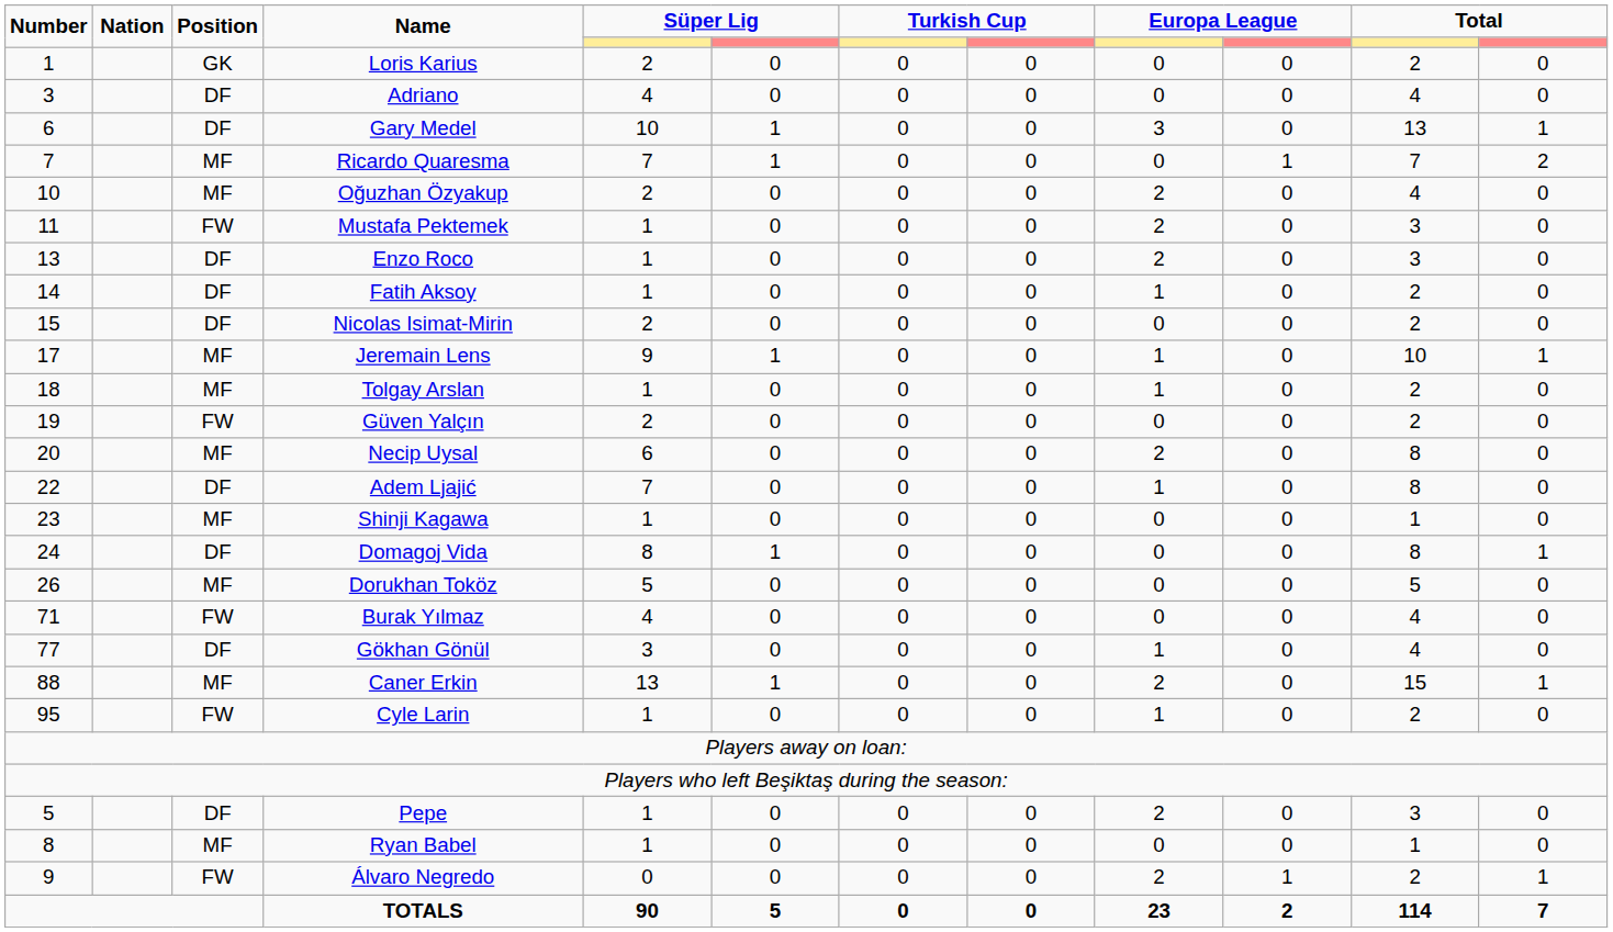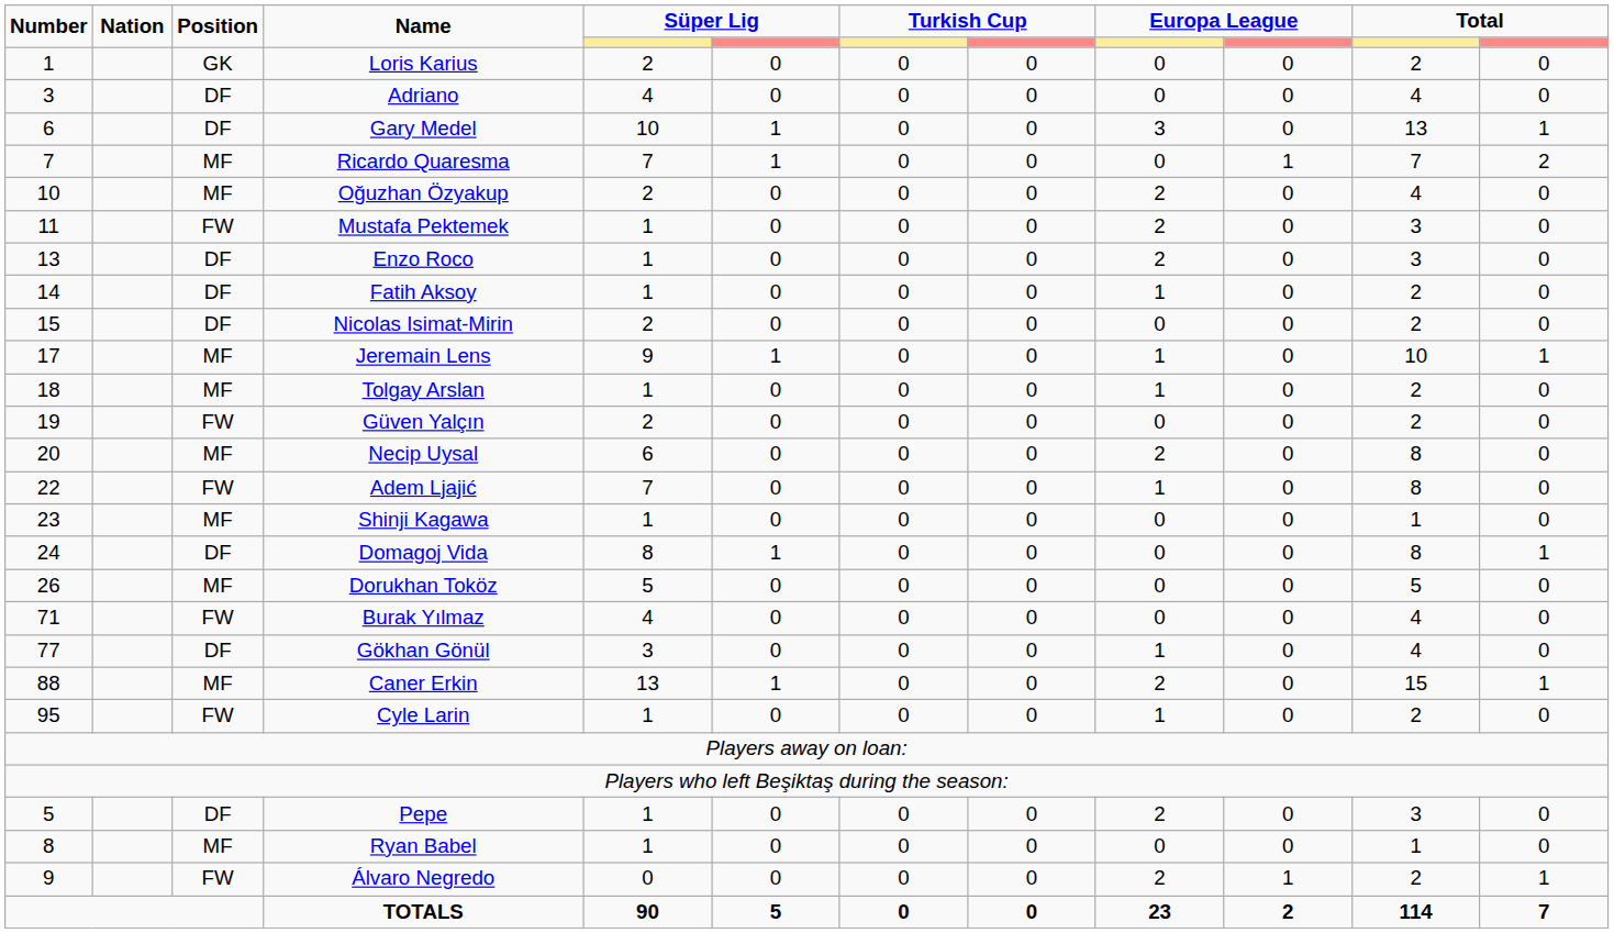 <table class="wikitable" style="text-align:center;">
 <tr>
 <td rowspan="2"  style="width:5%; text-align:center;"><strong>Number</strong></td>
 <td rowspan="2"  style="width:5%; text-align:center;"><strong>Nation</strong></td>
 <td rowspan="2"  style="width:5%; text-align:center;"><strong>Position</strong></td>
 <td rowspan="2"  style="width:20%; text-align:center;"><strong>Name</strong></td>
 <td colspan="2" style="text-align:center;"><strong><a href='#'>Süper Lig</a></strong></td>
 <td colspan="2" style="text-align:center;"><strong><a href='#'>Turkish Cup</a></strong></td>
 <td colspan="2" style="text-align:center;"><strong><a href='#'>Europa League</a></strong></td>
 <td colspan="2" style="text-align:center;"><strong>Total</strong></td>
 </tr>
 <tr>
 <th style="width:60px; background:#fe9;"></th>
 <th style="width:60px; background:#ff8888;"></th>
 <th style="width:60px; background:#fe9;"></th>
 <th style="width:60px; background:#ff8888;"></th>
 <th style="width:60px; background:#fe9;"></th>
 <th style="width:60px; background:#ff8888;"></th>
 <th style="width:60px; background:#fe9;"></th>
 <th style="width:60px; background:#ff8888;"></th>
 </tr>
 <tr>
 <td>1</td>
 <td></td>
 <td>GK</td>
 <td><a href='#'>Loris Karius</a></td>
 <td>2</td>
 <td>0</td>
 <td>0</td>
 <td>0</td>
 <td>0</td>
 <td>0</td>
 <td>2</td>
 <td>0</td>
 </tr>
 <tr>
 <td>3</td>
 <td></td>
 <td>DF</td>
 <td><a href='#'>Adriano</a></td>
 <td>4</td>
 <td>0</td>
 <td>0</td>
 <td>0</td>
 <td>0</td>
 <td>0</td>
 <td>4</td>
 <td>0</td>
 </tr>
 <tr>
 <td>6</td>
 <td></td>
 <td>DF</td>
 <td><a href='#'>Gary Medel</a></td>
 <td>10</td>
 <td>1</td>
 <td>0</td>
 <td>0</td>
 <td>3</td>
 <td>0</td>
 <td>13</td>
 <td>1</td>
 </tr>
 <tr>
 <td>7</td>
 <td></td>
 <td>MF</td>
 <td><a href='#'>Ricardo Quaresma</a></td>
 <td>7</td>
 <td>1</td>
 <td>0</td>
 <td>0</td>
 <td>0</td>
 <td>1</td>
 <td>7</td>
 <td>2</td>
 </tr>
 <tr>
 <td>10</td>
 <td></td>
 <td>MF</td>
 <td><a href='#'>Oğuzhan Özyakup</a></td>
 <td>2</td>
 <td>0</td>
 <td>0</td>
 <td>0</td>
 <td>2</td>
 <td>0</td>
 <td>4</td>
 <td>0</td>
 </tr>
 <tr>
 <td>11</td>
 <td></td>
 <td>FW</td>
 <td><a href='#'>Mustafa Pektemek</a></td>
 <td>1</td>
 <td>0</td>
 <td>0</td>
 <td>0</td>
 <td>2</td>
 <td>0</td>
 <td>3</td>
 <td>0</td>
 </tr>
 <tr>
 <td>13</td>
 <td></td>
 <td>DF</td>
 <td><a href='#'>Enzo Roco</a></td>
 <td>1</td>
 <td>0</td>
 <td>0</td>
 <td>0</td>
 <td>2</td>
 <td>0</td>
 <td>3</td>
 <td>0</td>
 </tr>
 <tr>
 <td>14</td>
 <td></td>
 <td>DF</td>
 <td><a href='#'>Fatih Aksoy</a></td>
 <td>1</td>
 <td>0</td>
 <td>0</td>
 <td>0</td>
 <td>1</td>
 <td>0</td>
 <td>2</td>
 <td>0</td>
 </tr>
 <tr>
 <td>15</td>
 <td></td>
 <td>DF</td>
 <td><a href='#'>Nicolas Isimat-Mirin</a></td>
 <td>2</td>
 <td>0</td>
 <td>0</td>
 <td>0</td>
 <td>0</td>
 <td>0</td>
 <td>2</td>
 <td>0</td>
 </tr>
 <tr>
 <td>17</td>
 <td></td>
 <td>MF</td>
 <td><a href='#'>Jeremain Lens</a></td>
 <td>9</td>
 <td>1</td>
 <td>0</td>
 <td>0</td>
 <td>1</td>
 <td>0</td>
 <td>10</td>
 <td>1</td>
 </tr>
 <tr>
 <td>18</td>
 <td></td>
 <td>MF</td>
 <td><a href='#'>Tolgay Arslan</a></td>
 <td>1</td>
 <td>0</td>
 <td>0</td>
 <td>0</td>
 <td>1</td>
 <td>0</td>
 <td>2</td>
 <td>0</td>
 </tr>
 <tr>
 <td>19</td>
 <td></td>
 <td>FW</td>
 <td><a href='#'>Güven Yalçın</a></td>
 <td>2</td>
 <td>0</td>
 <td>0</td>
 <td>0</td>
 <td>0</td>
 <td>0</td>
 <td>2</td>
 <td>0</td>
 </tr>
 <tr>
 <td>20</td>
 <td></td>
 <td>MF</td>
 <td><a href='#'>Necip Uysal</a></td>
 <td>6</td>
 <td>0</td>
 <td>0</td>
 <td>0</td>
 <td>2</td>
 <td>0</td>
 <td>8</td>
 <td>0</td>
 </tr>
 <tr>
 <td>22</td>
 <td></td>
-<td>DF</td>
+<td>FW</td>
 <td><a href='#'>Adem Ljajić</a></td>
 <td>7</td>
 <td>0</td>
 <td>0</td>
 <td>0</td>
 <td>1</td>
 <td>0</td>
 <td>8</td>
 <td>0</td>
 </tr>
 <tr>
 <td>23</td>
 <td></td>
 <td>MF</td>
 <td><a href='#'>Shinji Kagawa</a></td>
 <td>1</td>
 <td>0</td>
 <td>0</td>
 <td>0</td>
 <td>0</td>
 <td>0</td>
 <td>1</td>
 <td>0</td>
 </tr>
 <tr>
 <td>24</td>
 <td></td>
 <td>DF</td>
 <td><a href='#'>Domagoj Vida</a></td>
 <td>8</td>
 <td>1</td>
 <td>0</td>
 <td>0</td>
 <td>0</td>
 <td>0</td>
 <td>8</td>
 <td>1</td>
 </tr>
 <tr>
 <td>26</td>
 <td></td>
 <td>MF</td>
 <td><a href='#'>Dorukhan Toköz</a></td>
 <td>5</td>
 <td>0</td>
 <td>0</td>
 <td>0</td>
 <td>0</td>
 <td>0</td>
 <td>5</td>
 <td>0</td>
 </tr>
 <tr>
 <td>71</td>
 <td></td>
 <td>FW</td>
 <td><a href='#'>Burak Yılmaz</a></td>
 <td>4</td>
 <td>0</td>
 <td>0</td>
 <td>0</td>
 <td>0</td>
 <td>0</td>
 <td>4</td>
 <td>0</td>
 </tr>
 <tr>
 <td>77</td>
 <td></td>
 <td>DF</td>
 <td><a href='#'>Gökhan Gönül</a></td>
 <td>3</td>
 <td>0</td>
 <td>0</td>
 <td>0</td>
 <td>1</td>
 <td>0</td>
 <td>4</td>
 <td>0</td>
 </tr>
 <tr>
 <td>88</td>
 <td></td>
 <td>MF</td>
 <td><a href='#'>Caner Erkin</a></td>
 <td>13</td>
 <td>1</td>
 <td>0</td>
 <td>0</td>
 <td>2</td>
 <td>0</td>
 <td>15</td>
 <td>1</td>
 </tr>
 <tr>
 <td>95</td>
 <td></td>
 <td>FW</td>
 <td><a href='#'>Cyle Larin</a></td>
 <td>1</td>
 <td>0</td>
 <td>0</td>
 <td>0</td>
 <td>1</td>
 <td>0</td>
 <td>2</td>
 <td>0</td>
 </tr>
 <tr>
 <td colspan="14"><em>Players away on loan:</em></td>
 </tr>
 <tr>
 <td colspan="14"><em>Players who left Beşiktaş during the season:</em></td>
 </tr>
 <tr>
 <td>5</td>
 <td></td>
 <td>DF</td>
 <td><a href='#'>Pepe</a></td>
 <td>1</td>
 <td>0</td>
 <td>0</td>
 <td>0</td>
 <td>2</td>
 <td>0</td>
 <td>3</td>
 <td>0</td>
 </tr>
 <tr>
 <td>8</td>
 <td></td>
 <td>MF</td>
 <td><a href='#'>Ryan Babel</a></td>
 <td>1</td>
 <td>0</td>
 <td>0</td>
 <td>0</td>
 <td>0</td>
 <td>0</td>
 <td>1</td>
 <td>0</td>
 </tr>
 <tr>
 <td>9</td>
 <td></td>
 <td>FW</td>
 <td><a href='#'>Álvaro Negredo</a></td>
 <td>0</td>
 <td>0</td>
 <td>0</td>
 <td>0</td>
 <td>2</td>
 <td>1</td>
 <td>2</td>
 <td>1</td>
 </tr>
 <tr>
 <td colspan="3"></td>
 <td><strong>TOTALS</strong></td>
 <td><strong>90</strong></td>
 <td><strong>5</strong></td>
 <td><strong>0</strong></td>
 <td><strong>0</strong></td>
 <td><strong>23</strong></td>
 <td><strong>2</strong></td>
 <td><strong>114</strong></td>
 <td><strong>7</strong></td>
 </tr>
 </table>
